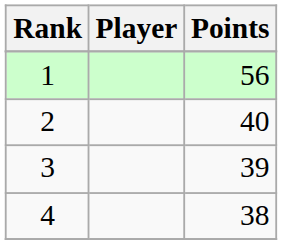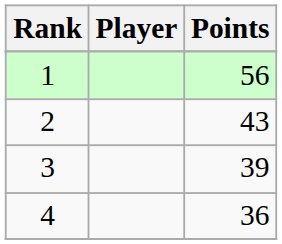 <table class="wikitable" style="float:right; text-align:right; margin-left:1em">
 <tr>
 <th>Rank</th>
 <th>Player</th>
 <th>Points</th>
 </tr>
 <tr>
 </tr>
 <tr style="background-color:#ccffcc">
 <td align=center>1</td>
 <td style="text-align:left"></td>
 <td>56</td>
 </tr>
 <tr>
 <td align=center>2</td>
 <td style="text-align:left"></td>
-<td>40</td>
+<td>43</td>
 </tr>
 <tr>
 <td align=center>3</td>
 <td style="text-align:left"></td>
 <td>39</td>
 </tr>
 <tr>
 <td align=center>4</td>
 <td style="text-align:left"></td>
-<td>38</td>
+<td>36</td>
 </tr>
 <tr>
 </tr>
 </table>
